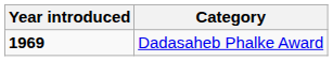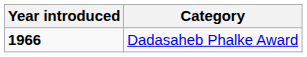 <table class="wikitable">
 <tr>
 <th>Year introduced</th>
 <th>Category</th>
 </tr>
 <tr>
-<td><strong>1969</strong></td>
+<td><strong>1966</strong></td>
 <td><a href='#'>Dadasaheb Phalke Award</a></td>
 </tr>
 </table>
